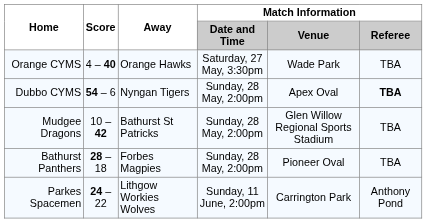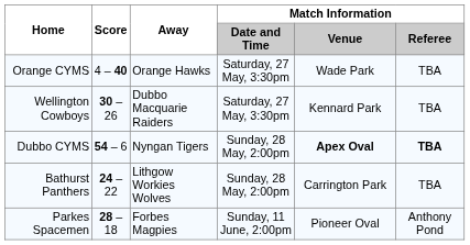 <table border="1" cellpadding="3" cellspacing="0" width="100%" style="border-collapse:collapse;  text-align:center;">
 <tr>
 <th rowspan="2" width="19%">Home</th>
 <th rowspan="2" width="8%">Score</th>
 <th rowspan="2" width="19%">Away</th>
 <th colspan="3">Match Information</th>
 </tr>
 <tr style="background:#CCCCCC">
 <th width="17%">Date and Time</th>
 <th width="22%">Venue</th>
 <th width="50%">Referee</th>
 </tr>
 <tr style="text-align:center; background:#f5faff;">
 <td align="right">Orange CYMS </td>
 <td>4 – <strong>40</strong></td>
 <td align="left"> Orange Hawks</td>
 <td>Saturday, 27 May, 3:30pm</td>
 <td>Wade Park</td>
 <td>TBA</td>
 </tr>
 <tr style="text-align:center; background:#f5faff;">
+<td align="right">Wellington Cowboys </td>
+<td><strong>30</strong> – 26</td>
+<td align="left"> Dubbo Macquarie Raiders</td>
+<td>Saturday, 27 May, 3:30pm</td>
+<td>Kennard Park</td>
+<td>TBA</td>
+</tr>
+<tr style="text-align:center; background:#f5faff;">
 <td align="right">Dubbo CYMS </td>
 <td><strong>54</strong> – 6</td>
 <td align="left"> Nyngan Tigers</td>
 <td>Sunday, 28 May, 2:00pm</td>
-<td>Apex Oval</td>
+<td><strong>Apex Oval</strong></td>
 <td><strong>TBA</strong></td>
 </tr>
 <tr style="text-align:center; background:#f5faff;">
-<td align="right">Mudgee Dragons </td>
-<td>10 – <strong>42</strong></td>
-<td align="left"> Bathurst St Patricks</td>
+<td align="right">Bathurst Panthers </td>
+<td><strong>24</strong> – 22</td>
+<td align="left"> Lithgow Workies Wolves</td>
 <td>Sunday, 28 May, 2:00pm</td>
-<td>Glen Willow Regional Sports Stadium</td>
-<td>TBA</td>
-</tr>
-<tr style="text-align:center; background:#f5faff;">
-<td align="right">Bathurst Panthers </td>
-<td><strong>28</strong> – 18</td>
-<td align="left"> Forbes Magpies</td>
-<td>Sunday, 28 May, 2:00pm</td>
-<td>Pioneer Oval</td>
+<td>Carrington Park</td>
 <td>TBA</td>
 </tr>
 <tr style="text-align:center; background:#f5faff;">
 <td align="right">Parkes Spacemen </td>
-<td><strong>24</strong> – 22</td>
-<td align="left"> Lithgow Workies Wolves</td>
+<td><strong>28</strong> – 18</td>
+<td align="left"> Forbes Magpies</td>
 <td>Sunday, 11 June, 2:00pm</td>
-<td>Carrington Park</td>
+<td>Pioneer Oval</td>
 <td>Anthony Pond</td>
 </tr>
 </table>
